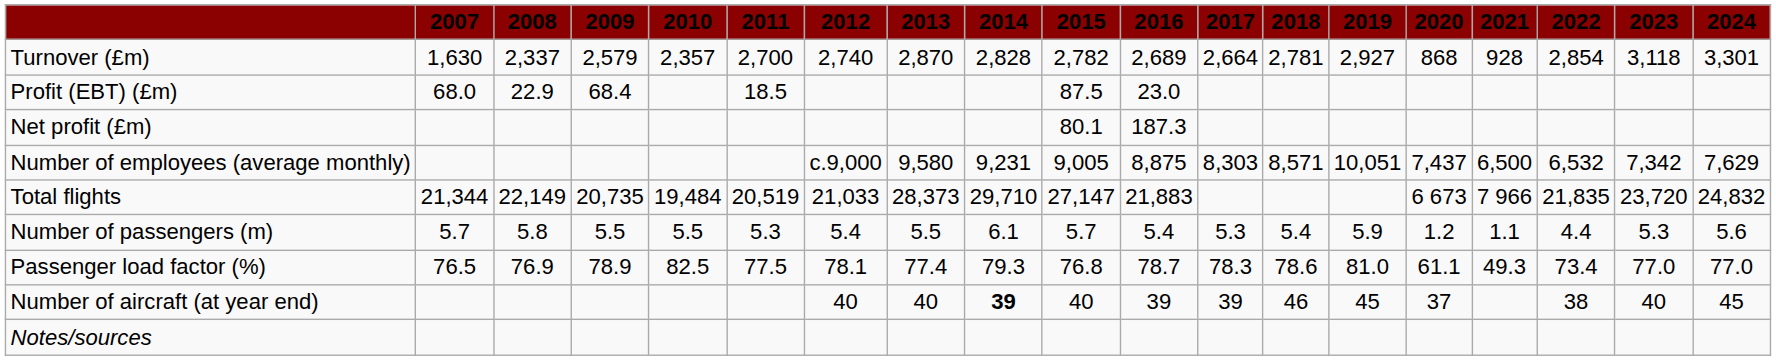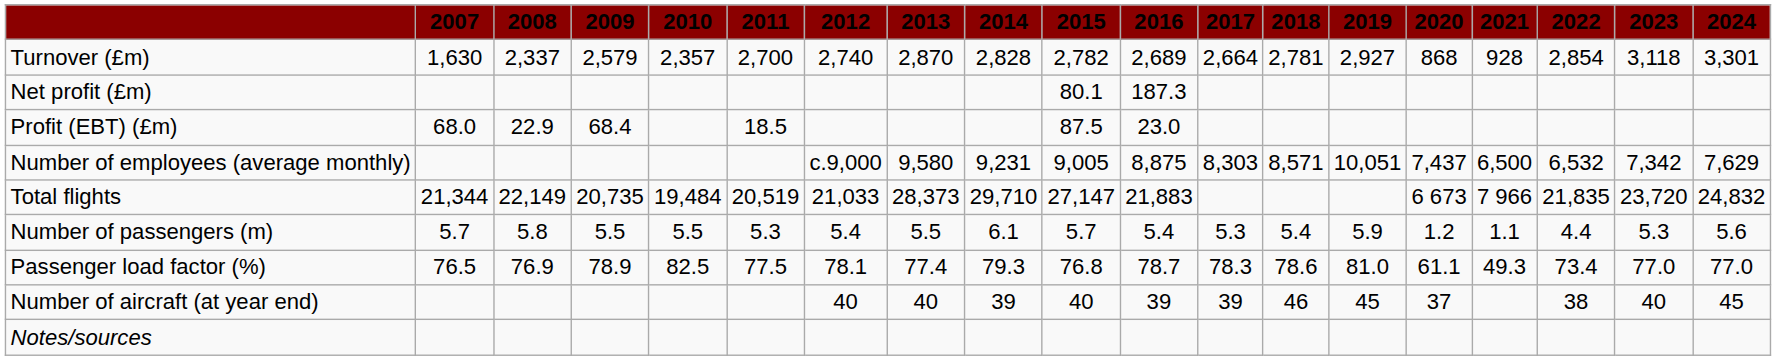 <table class="wikitable" style="margin: 1em auto; text-align:center;">
 <tr>
 <th style="background:darkred"></th>
 <th style="background:darkred"><span>2007</span></th>
 <th style="background:darkred"><span>2008</span></th>
 <th style="background:darkred"><span>2009</span></th>
 <th style="background:darkred"><span>2010</span></th>
 <th style="background:darkred"><span>2011</span></th>
 <th style="background:darkred"><span>2012</span></th>
 <th style="background:darkred"><span>2013</span></th>
 <th style="background:darkred"><span>2014</span></th>
 <th style="background:darkred"><span>2015</span></th>
 <th style="background:darkred"><span>2016</span></th>
 <th style="background:darkred"><span>2017</span></th>
 <th style="background:darkred"><span>2018</span></th>
 <th style="background:darkred"><span>2019</span></th>
 <th style="background:darkred"><span>2020</span></th>
 <th style="background:darkred"><span>2021</span></th>
 <th style="background:darkred"><span>2022</span></th>
 <th style="background:darkred"><span>2023</span></th>
 <th style="background:darkred"><span>2024</span></th>
 </tr>
 <tr>
 <td style="text-align:left;">Turnover (£m)</td>
 <td>1,630</td>
 <td>2,337</td>
 <td>2,579</td>
 <td>2,357</td>
 <td>2,700</td>
 <td>2,740</td>
 <td>2,870</td>
 <td>2,828</td>
 <td>2,782</td>
 <td>2,689</td>
 <td>2,664</td>
 <td>2,781</td>
 <td>2,927</td>
 <td>868</td>
 <td>928</td>
 <td>2,854</td>
 <td>3,118</td>
 <td>3,301</td>
 </tr>
 <tr>
+<td style="text-align:left;">Net profit (£m)</td>
+<td></td>
+<td></td>
+<td></td>
+<td></td>
+<td></td>
+<td></td>
+<td></td>
+<td></td>
+<td>80.1</td>
+<td>187.3</td>
+<td></td>
+<td></td>
+<td></td>
+<td></td>
+<td></td>
+<td></td>
+<td></td>
+<td></td>
+</tr>
+<tr>
 <td style="text-align:left;">Profit (EBT) (£m)</td>
 <td>68.0</td>
 <td>22.9</td>
 <td>68.4</td>
 <td></td>
 <td>18.5</td>
 <td></td>
 <td></td>
 <td></td>
 <td>87.5</td>
 <td>23.0</td>
-<td></td>
-<td></td>
-<td></td>
-<td></td>
-<td></td>
-<td></td>
-<td></td>
-<td></td>
-</tr>
-<tr>
-<td style="text-align:left;">Net profit (£m)</td>
-<td></td>
-<td></td>
-<td></td>
-<td></td>
-<td></td>
-<td></td>
-<td></td>
-<td></td>
-<td>80.1</td>
-<td>187.3</td>
 <td></td>
 <td></td>
 <td></td>
 <td></td>
 <td></td>
 <td></td>
 <td></td>
 <td></td>
 </tr>
 <tr>
 <td style="text-align:left;">Number of employees (average monthly)</td>
 <td></td>
 <td></td>
 <td></td>
 <td></td>
 <td></td>
 <td>c.9,000</td>
 <td style="text-align:center;">9,580</td>
 <td style="text-align:center;">9,231</td>
 <td style="text-align:center;">9,005</td>
 <td style="text-align:center;">8,875</td>
 <td style="text-align:center;">8,303</td>
 <td style="text-align:center;">8,571</td>
 <td style="text-align:center;">10,051</td>
 <td style="text-align:center;">7,437</td>
 <td style="text-align:center;">6,500</td>
 <td>6,532</td>
 <td>7,342</td>
 <td>7,629</td>
 </tr>
 <tr>
 <td style="text-align:left;">Total flights</td>
 <td>21,344</td>
 <td>22,149</td>
 <td>20,735</td>
 <td>19,484</td>
 <td>20,519</td>
 <td>21,033</td>
 <td>28,373</td>
 <td>29,710</td>
 <td>27,147</td>
 <td>21,883</td>
 <td></td>
 <td></td>
 <td></td>
 <td>6 673</td>
 <td>7 966</td>
 <td>21,835</td>
 <td>23,720</td>
 <td>24,832</td>
 </tr>
 <tr>
 <td style="text-align:left;">Number of passengers (m)</td>
 <td>5.7</td>
 <td>5.8</td>
 <td>5.5</td>
 <td>5.5</td>
 <td>5.3</td>
 <td>5.4</td>
 <td>5.5</td>
 <td>6.1</td>
 <td>5.7</td>
 <td>5.4</td>
 <td>5.3</td>
 <td>5.4</td>
 <td>5.9</td>
 <td>1.2</td>
 <td>1.1</td>
 <td>4.4</td>
 <td>5.3</td>
 <td>5.6</td>
 </tr>
 <tr>
 <td style="text-align:left;">Passenger load factor (%)</td>
 <td>76.5</td>
 <td>76.9</td>
 <td>78.9</td>
 <td>82.5</td>
 <td>77.5</td>
 <td>78.1</td>
 <td>77.4</td>
 <td>79.3</td>
 <td>76.8</td>
 <td>78.7</td>
 <td>78.3</td>
 <td>78.6</td>
 <td>81.0</td>
 <td>61.1</td>
 <td>49.3</td>
 <td>73.4</td>
 <td>77.0</td>
 <td>77.0</td>
 </tr>
 <tr>
 <td style="text-align:left;">Number of aircraft (at year end)</td>
 <td></td>
 <td></td>
 <td></td>
 <td></td>
 <td></td>
 <td>40</td>
 <td>40</td>
-<td><strong>39</strong></td>
+<td>39</td>
 <td>40</td>
 <td>39</td>
 <td>39</td>
 <td>46</td>
 <td>45</td>
 <td>37</td>
 <td></td>
 <td>38</td>
 <td>40</td>
 <td>45</td>
 </tr>
 <tr>
 <td style="text-align:left;"><em>Notes/sources</em></td>
 <td></td>
 <td></td>
 <td></td>
 <td></td>
 <td></td>
 <td><br></td>
 <td></td>
 <td></td>
 <td></td>
 <td></td>
 <td></td>
 <td></td>
 <td></td>
 <td></td>
 <td></td>
 <td></td>
 <td></td>
 <td></td>
 </tr>
 </table>
